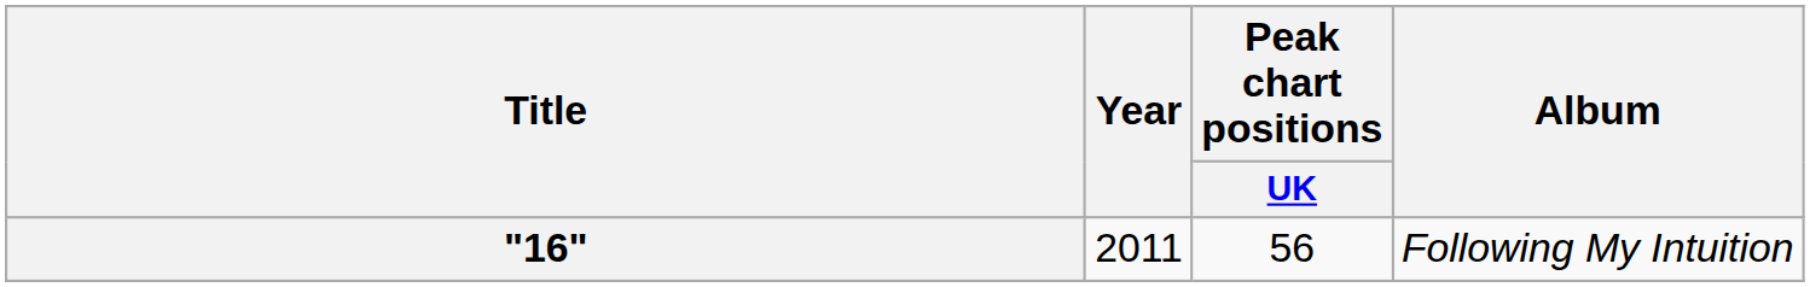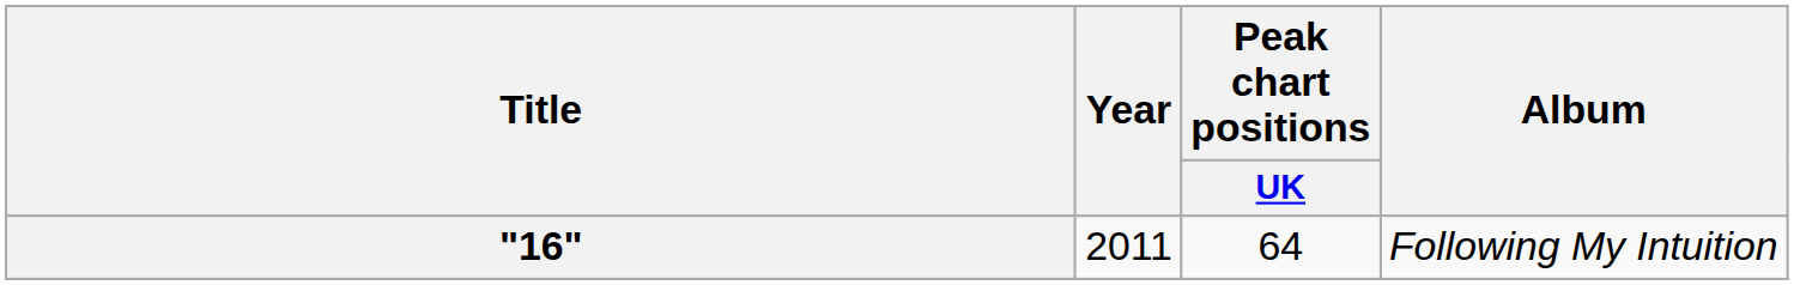 <table class="wikitable plainrowheaders" style="text-align:center;" border="1">
 <tr>
 <th scope="col" rowspan="2" style="width:26em;">Title</th>
 <th scope="col" rowspan="2" style="width:1em;">Year</th>
 <th scope="col" colspan="1">Peak chart positions</th>
 <th scope="col" rowspan="2">Album</th>
 </tr>
 <tr>
 <th scope="col" style="width:3em;font-size:85%;"><a href='#'>UK</a><br></th>
 </tr>
 <tr>
 <th scope="row">"16"</th>
 <td>2011</td>
-<td>56</td>
+<td>64</td>
 <td><em>Following My Intuition</em></td>
 </tr>
 </table>
